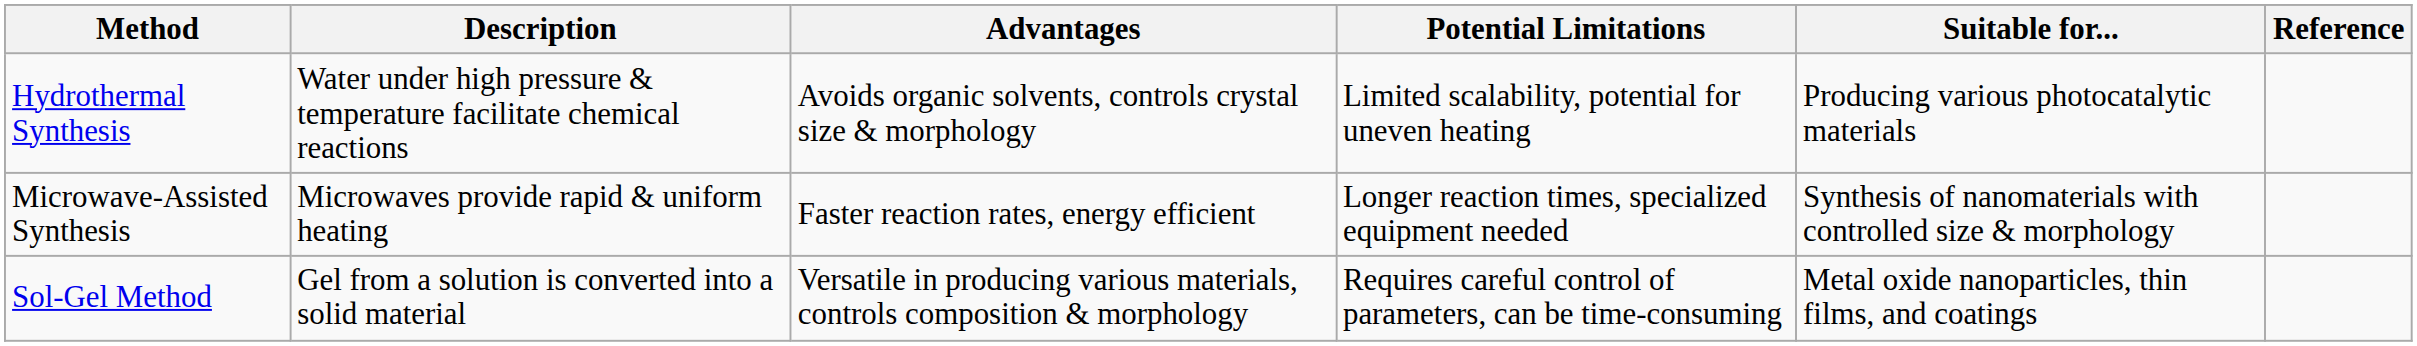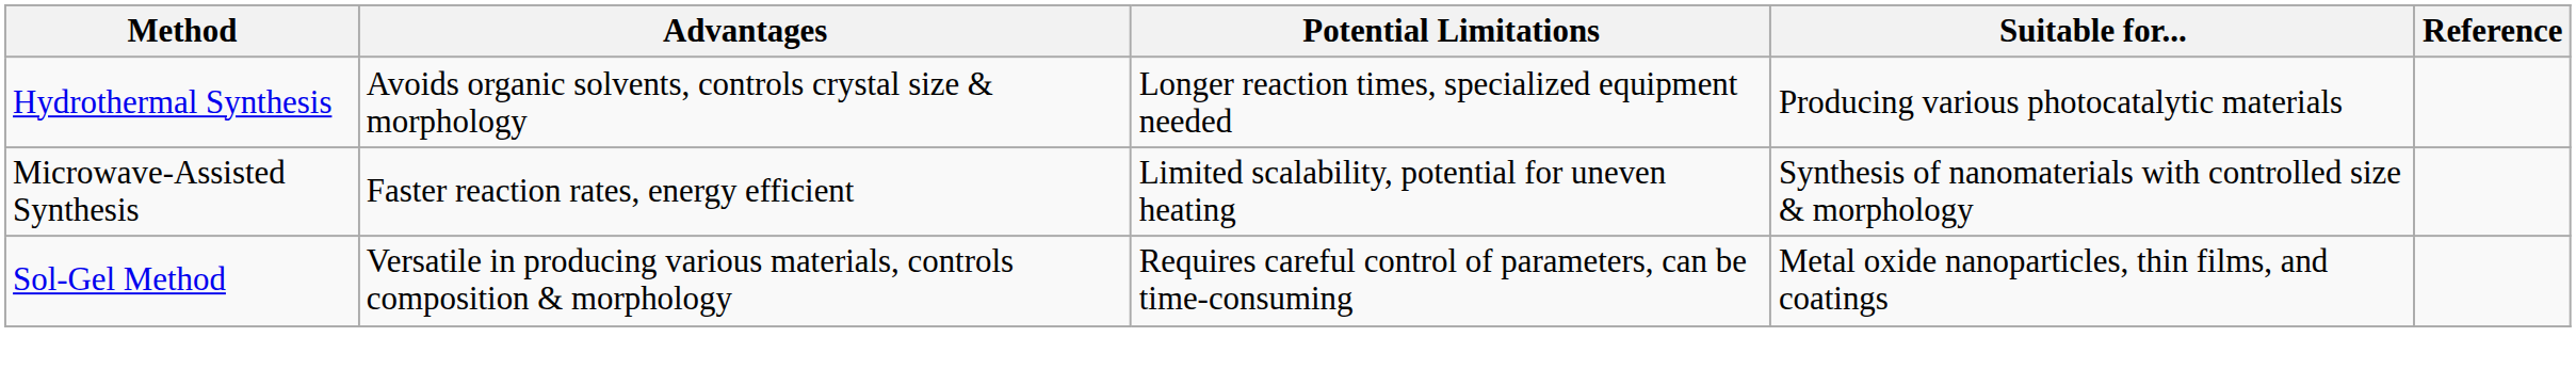 <table class="wikitable sortable">
 <tr>
 <th>Method</th>
-<th>Description</th>
 <th>Advantages</th>
 <th>Potential Limitations</th>
 <th>Suitable for...</th>
 <th>Reference</th>
 </tr>
 <tr>
 <td><a href='#'>Hydrothermal Synthesis</a></td>
-<td>Water under high pressure & temperature facilitate chemical reactions</td>
 <td>Avoids organic solvents, controls crystal size & morphology</td>
-<td>Limited scalability, potential for uneven heating</td>
+<td>Longer reaction times, specialized equipment needed</td>
 <td>Producing various photocatalytic materials</td>
 <td></td>
 </tr>
 <tr>
 <td>Microwave-Assisted Synthesis</td>
-<td>Microwaves provide rapid & uniform heating</td>
 <td>Faster reaction rates, energy efficient</td>
-<td>Longer reaction times, specialized equipment needed</td>
+<td>Limited scalability, potential for uneven heating</td>
 <td>Synthesis of nanomaterials with controlled size & morphology</td>
 <td></td>
 </tr>
 <tr>
 <td><a href='#'>Sol-Gel Method</a></td>
-<td>Gel from a solution is converted into a solid material</td>
 <td>Versatile in producing various materials, controls composition & morphology</td>
 <td>Requires careful control of parameters, can be time-consuming</td>
 <td>Metal oxide nanoparticles, thin films, and coatings</td>
 <td></td>
 </tr>
 </table>
